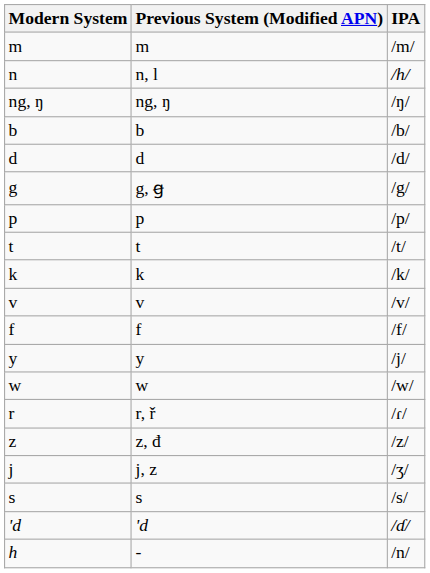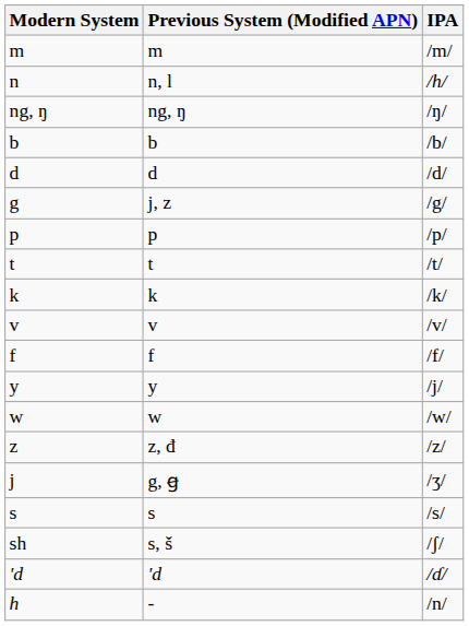 <table class="wikitable sortable">
 <tr>
 <th>Modern System</th>
 <th>Previous System (Modified <a href='#'>APN</a>)</th>
 <th>IPA</th>
 </tr>
 <tr>
 <td>m</td>
 <td>m</td>
 <td>/m/</td>
 </tr>
 <tr>
 <td>n</td>
 <td>n, l</td>
 <td><em>/h/</em></td>
 </tr>
 <tr>
 <td>ng, ŋ</td>
 <td>ng, ŋ</td>
 <td>/ŋ/</td>
 </tr>
 <tr>
 <td>b</td>
 <td>b</td>
 <td>/b/</td>
 </tr>
 <tr>
 <td>d</td>
 <td>d</td>
 <td>/d/</td>
 </tr>
 <tr>
 <td>g</td>
-<td>g, ꞡ</td>
+<td>j, z</td>
 <td>/g/</td>
 </tr>
 <tr>
 <td>p</td>
 <td>p</td>
 <td>/p/</td>
 </tr>
 <tr>
 <td>t</td>
 <td>t</td>
 <td>/t/</td>
 </tr>
 <tr>
 <td>k</td>
 <td>k</td>
 <td>/k/</td>
 </tr>
 <tr>
 <td>v</td>
 <td>v</td>
 <td>/v/</td>
 </tr>
 <tr>
 <td>f</td>
 <td>f</td>
 <td>/f/</td>
 </tr>
 <tr>
 <td>y</td>
 <td>y</td>
 <td>/j/</td>
 </tr>
 <tr>
 <td>w</td>
 <td>w</td>
 <td>/w/</td>
 </tr>
 <tr>
-<td>r</td>
-<td>r, ř</td>
-<td>/ɾ/</td>
-</tr>
-<tr>
 <td>z</td>
 <td>z, đ</td>
 <td>/z/</td>
 </tr>
 <tr>
 <td>j</td>
-<td>j, z</td>
+<td>g, ꞡ</td>
 <td>/ʒ/</td>
 </tr>
 <tr>
 <td>s</td>
 <td>s</td>
 <td>/s/</td>
+</tr>
+<tr>
+<td>sh</td>
+<td>s, š</td>
+<td>/ʃ/</td>
 </tr>
 <tr>
 <td><em>'d</em></td>
 <td><em>'d</em></td>
 <td><em>/ɗ/</em></td>
 </tr>
 <tr>
 <td><em>h</em></td>
 <td><em>-</em></td>
 <td>/n/</td>
 </tr>
 </table>
